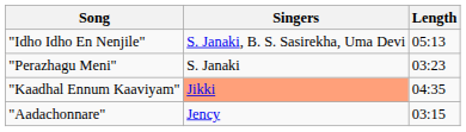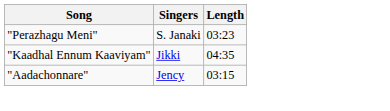 <table class="wikitable" style="font-size:95%;">
 <tr>
 <th>Song</th>
 <th>Singers</th>
 <th>Length</th>
-</tr>
-<tr>
-<td>"Idho Idho En Nenjile"</td>
-<td><a href='#'>S. Janaki</a>, B. S. Sasirekha, Uma Devi</td>
-<td>05:13</td>
 </tr>
 <tr>
 <td>"Perazhagu Meni"</td>
 <td>S. Janaki</td>
 <td>03:23</td>
 </tr>
 <tr>
 <td>"Kaadhal Ennum Kaaviyam"</td>
-<td style="background: lightsalmon;"><a href='#'>Jikki</a></td>
+<td><a href='#'>Jikki</a></td>
 <td>04:35</td>
 </tr>
 <tr>
 <td>"Aadachonnare"</td>
 <td><a href='#'>Jency</a></td>
 <td>03:15</td>
 </tr>
 </table>
